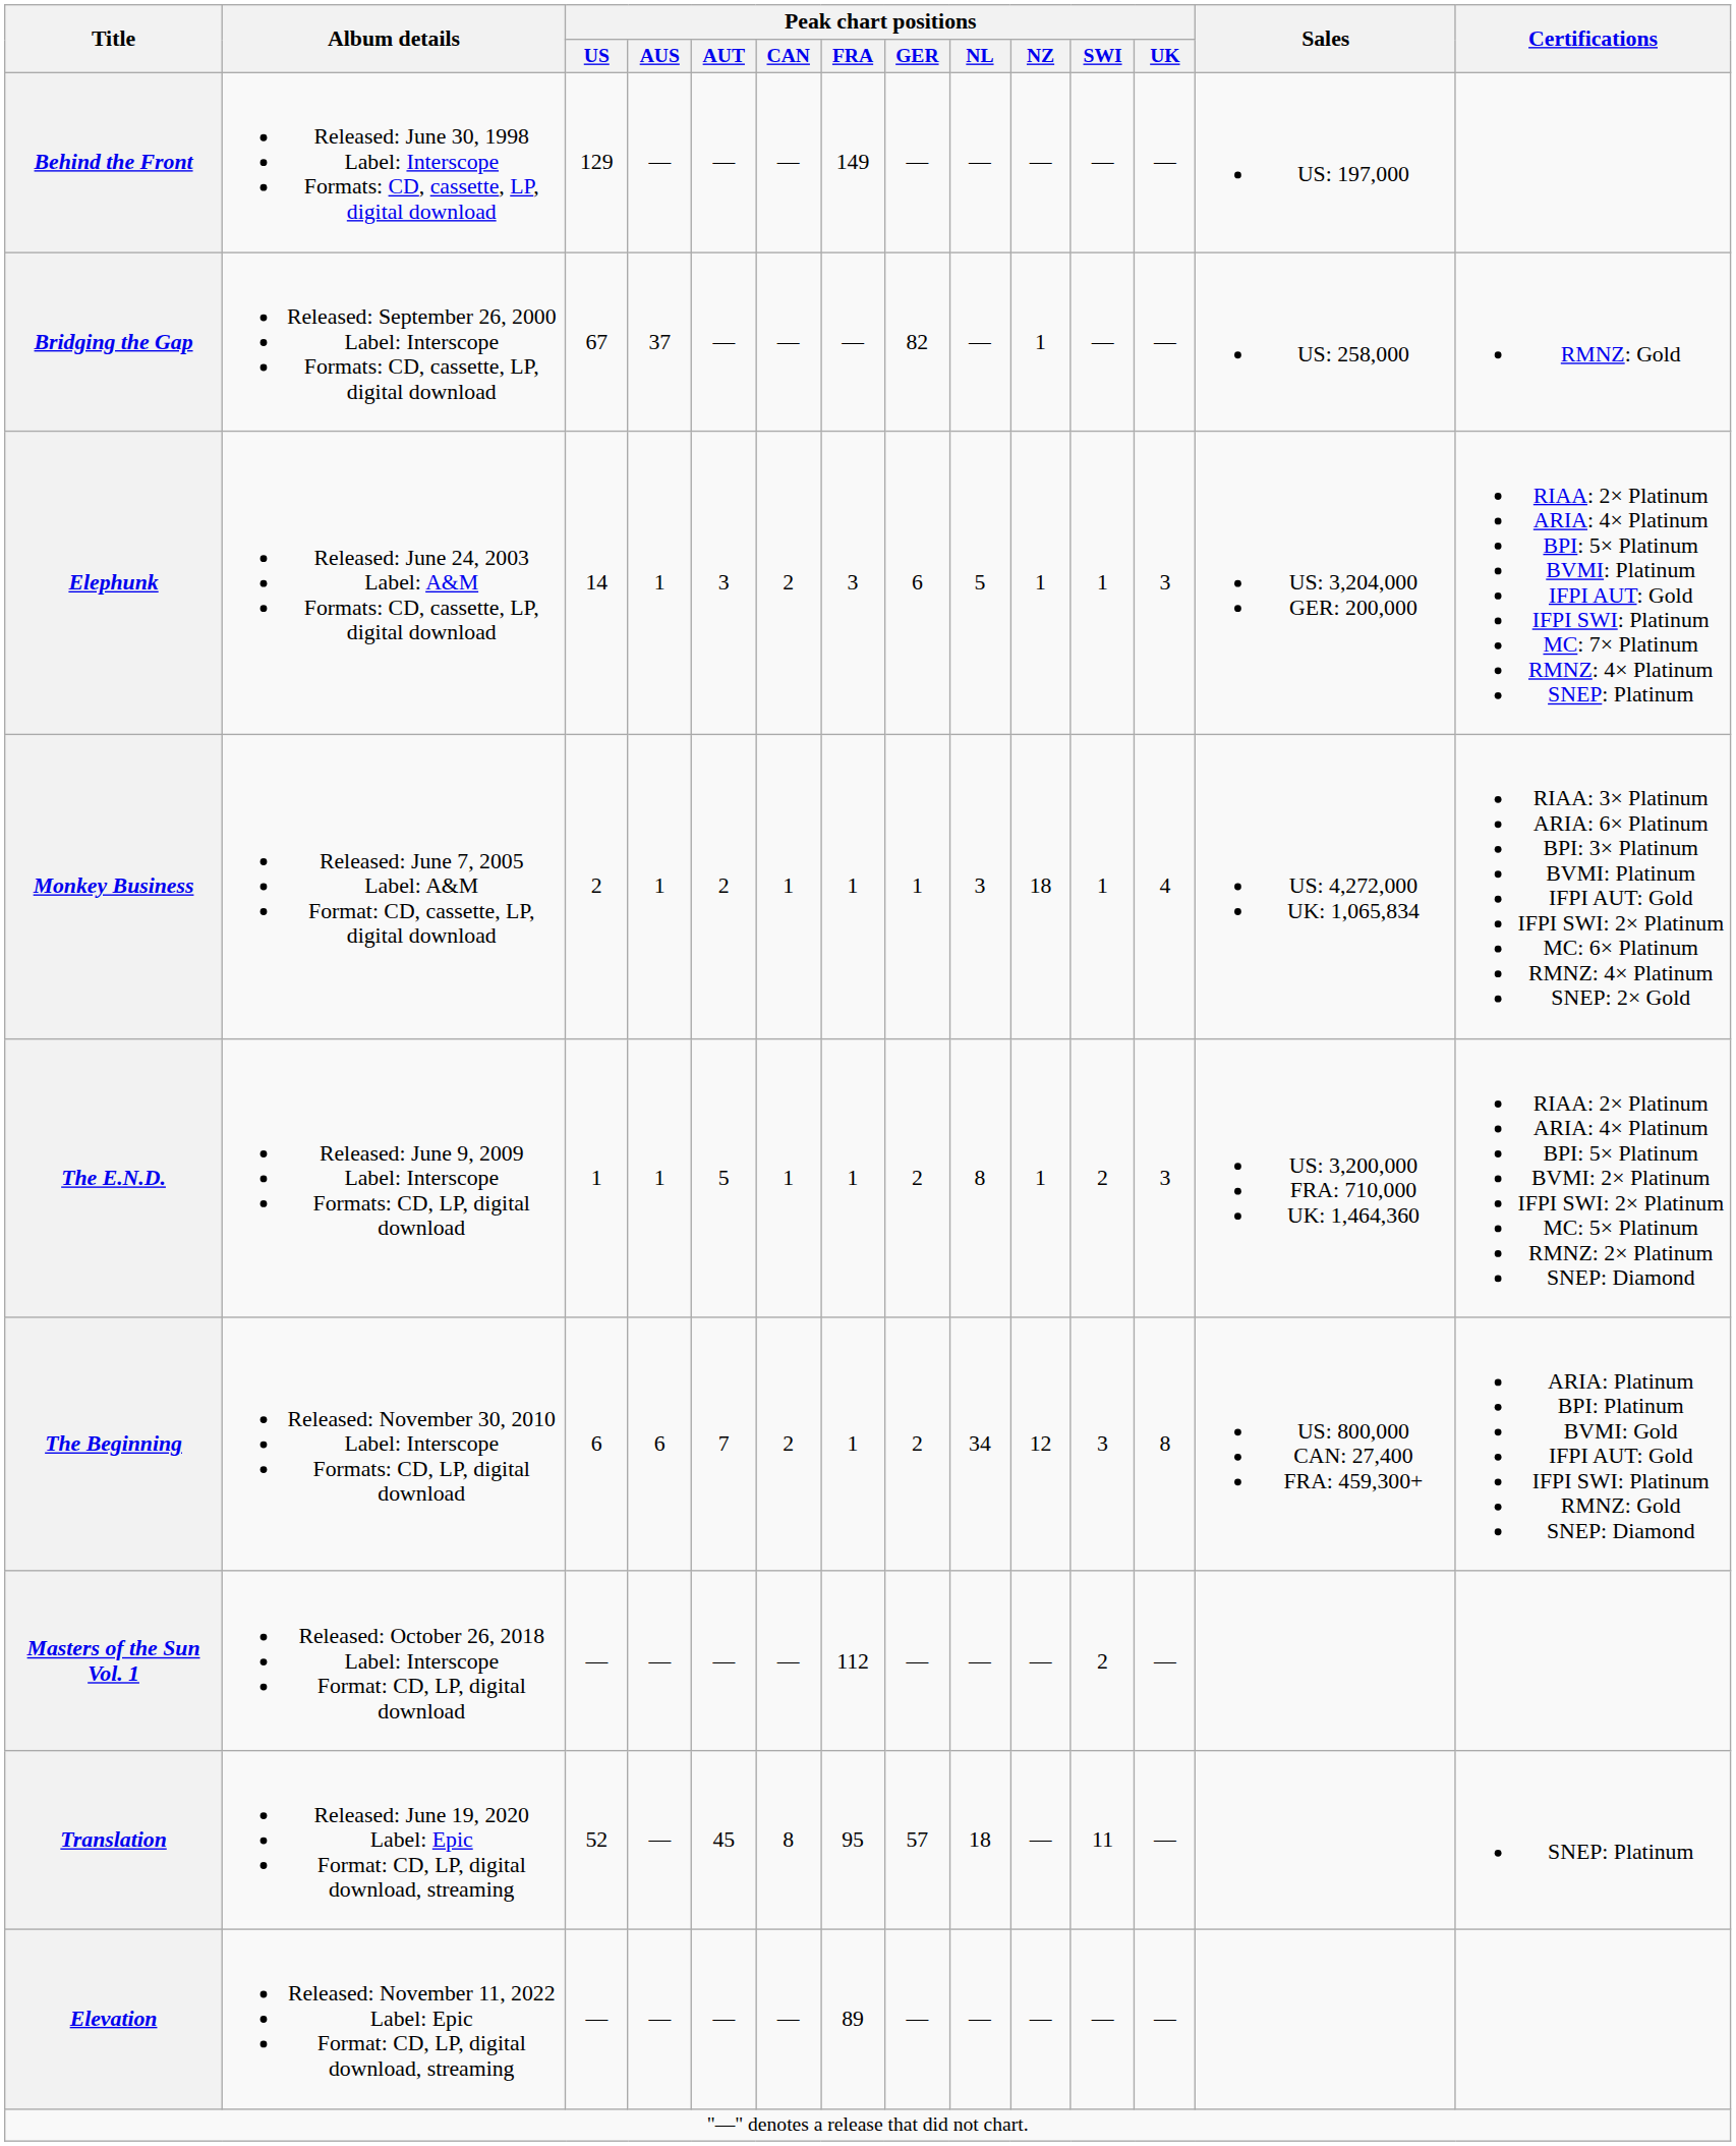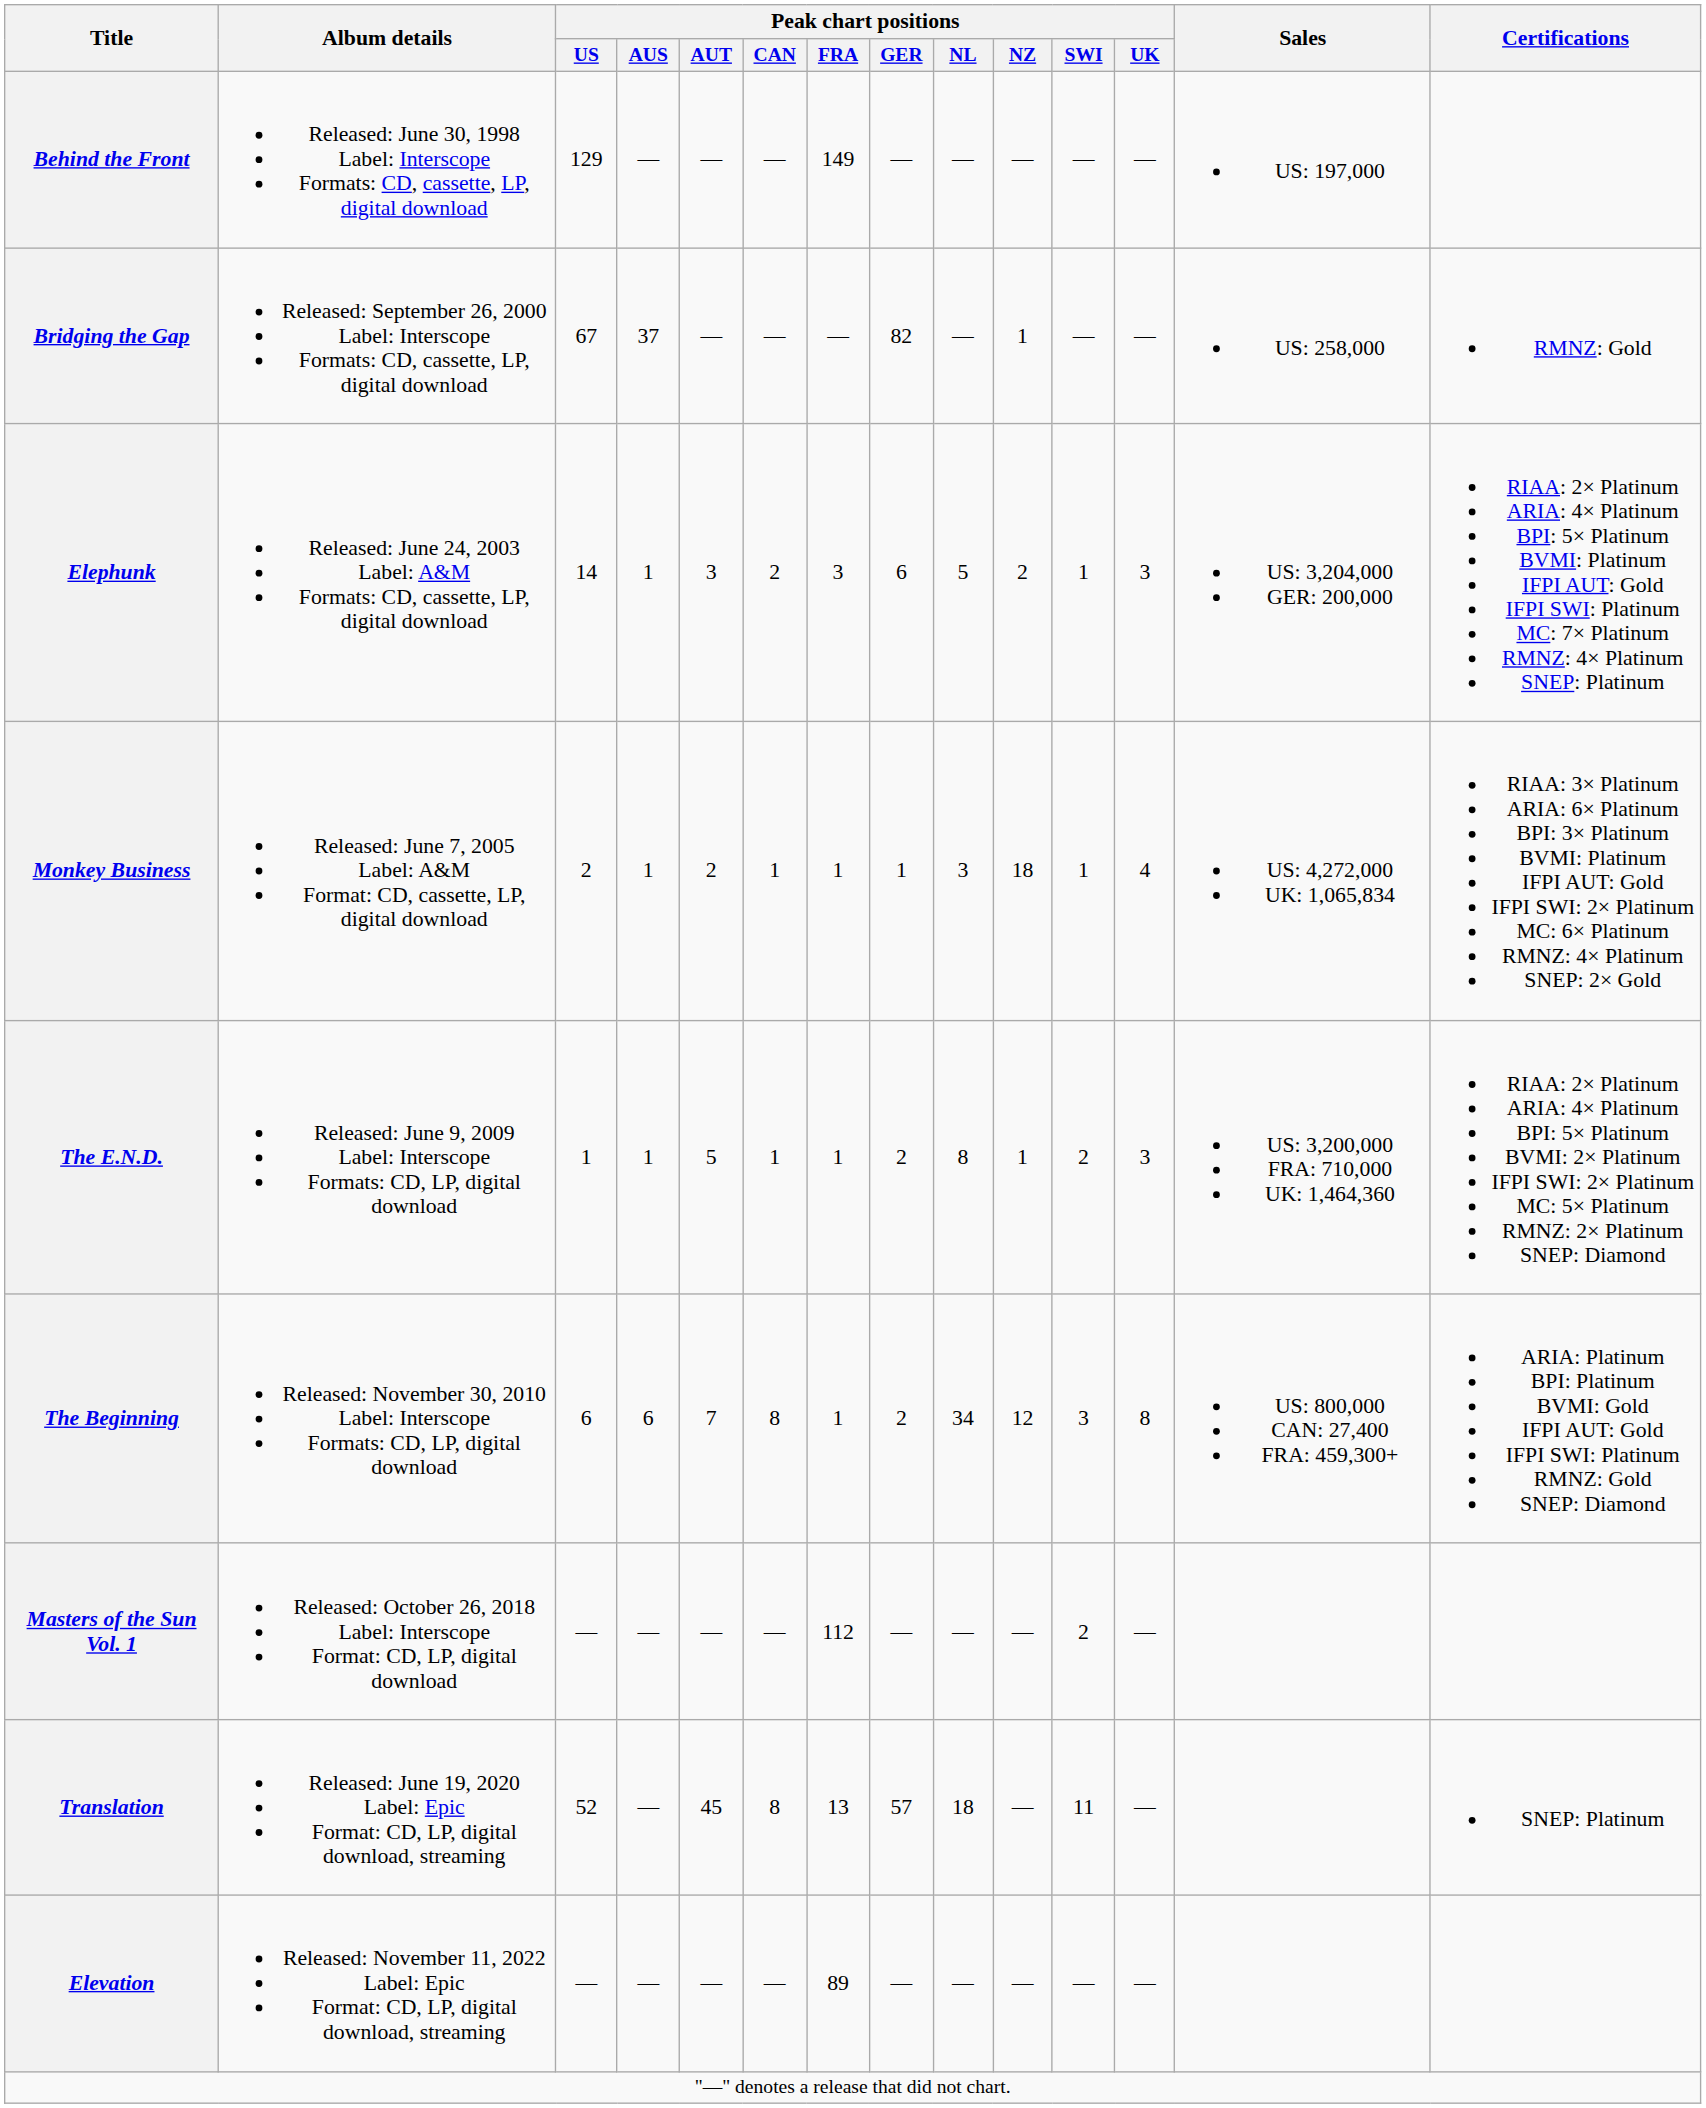 <table class="wikitable plainrowheaders" style="text-align:center;">
 <tr>
 <th scope="col" rowspan="2" style="width:11em;">Title</th>
 <th scope="col" rowspan="2" style="width:18em;">Album details</th>
 <th scope="col" colspan="10">Peak chart positions</th>
 <th scope="col" rowspan="2" style="width:13em;">Sales</th>
 <th scope="col" rowspan="2" style="width:14em;"><a href='#'>Certifications</a></th>
 </tr>
 <tr>
 <th scope="col" style="width:3em;font-size:90%;"><a href='#'>US</a><br></th>
 <th scope="col" style="width:3em;font-size:90%;"><a href='#'>AUS</a><br></th>
 <th scope="col" style="width:3em;font-size:90%;"><a href='#'>AUT</a><br></th>
 <th scope="col" style="width:3em;font-size:90%;"><a href='#'>CAN</a><br></th>
 <th scope="col" style="width:3em;font-size:90%;"><a href='#'>FRA</a><br></th>
 <th scope="col" style="width:3em;font-size:90%;"><a href='#'>GER</a><br></th>
 <th scope="col" style="width:3em;font-size:90%;"><a href='#'>NL</a><br></th>
 <th scope="col" style="width:3em;font-size:90%;"><a href='#'>NZ</a><br></th>
 <th scope="col" style="width:3em;font-size:90%;"><a href='#'>SWI</a><br></th>
 <th scope="col" style="width:3em;font-size:90%;"><a href='#'>UK</a><br></th>
 </tr>
 <tr>
 <th scope="row"><em><a href='#'>Behind the Front</a></em></th>
 <td><br><ul><li>Released: June 30, 1998</li><li>Label: <a href='#'>Interscope</a></li><li>Formats: <a href='#'>CD</a>, <a href='#'>cassette</a>, <a href='#'>LP</a>, <a href='#'>digital download</a></li></ul></td>
 <td>129</td>
 <td>—</td>
 <td>—</td>
 <td>—</td>
 <td>149</td>
 <td>—</td>
 <td>—</td>
 <td>—</td>
 <td>—</td>
 <td>—</td>
 <td><br><ul><li>US: 197,000</li></ul></td>
 <td></td>
 </tr>
 <tr>
 <th scope="row"><em><a href='#'>Bridging the Gap</a></em></th>
 <td><br><ul><li>Released: September 26, 2000</li><li>Label: Interscope</li><li>Formats: CD, cassette, LP, digital download</li></ul></td>
 <td>67</td>
 <td>37</td>
 <td>—</td>
 <td>—</td>
 <td>—</td>
 <td>82</td>
 <td>—</td>
 <td>1</td>
 <td>—</td>
 <td>—</td>
 <td><br><ul><li>US: 258,000</li></ul></td>
 <td><br><ul><li><a href='#'>RMNZ</a>: Gold</li></ul></td>
 </tr>
 <tr>
 <th scope="row"><em><a href='#'>Elephunk</a></em></th>
 <td><br><ul><li>Released: June 24, 2003</li><li>Label: <a href='#'>A&M</a></li><li>Formats: CD, cassette, LP, digital download</li></ul></td>
 <td>14</td>
 <td>1</td>
 <td>3</td>
 <td>2</td>
 <td>3</td>
 <td>6</td>
 <td>5</td>
-<td>1</td>
+<td>2</td>
 <td>1</td>
 <td>3</td>
 <td><br><ul><li>US: 3,204,000</li><li>GER: 200,000</li></ul></td>
 <td><br><ul><li><a href='#'>RIAA</a>: 2× Platinum</li><li><a href='#'>ARIA</a>: 4× Platinum</li><li><a href='#'>BPI</a>: 5× Platinum</li><li><a href='#'>BVMI</a>: Platinum</li><li><a href='#'>IFPI AUT</a>: Gold</li><li><a href='#'>IFPI SWI</a>: Platinum</li><li><a href='#'>MC</a>: 7× Platinum</li><li><a href='#'>RMNZ</a>: 4× Platinum</li><li><a href='#'>SNEP</a>: Platinum</li></ul></td>
 </tr>
 <tr>
 <th scope="row"><em><a href='#'>Monkey Business</a></em></th>
 <td><br><ul><li>Released: June 7, 2005</li><li>Label: A&M</li><li>Format: CD, cassette, LP, digital download</li></ul></td>
 <td>2</td>
 <td>1</td>
 <td>2</td>
 <td>1</td>
 <td>1</td>
 <td>1</td>
 <td>3</td>
 <td>18</td>
 <td>1</td>
 <td>4</td>
 <td><br><ul><li>US: 4,272,000</li><li>UK: 1,065,834</li></ul></td>
 <td><br><ul><li>RIAA: 3× Platinum</li><li>ARIA: 6× Platinum</li><li>BPI: 3× Platinum</li><li>BVMI: Platinum</li><li>IFPI AUT: Gold</li><li>IFPI SWI: 2× Platinum</li><li>MC: 6× Platinum</li><li>RMNZ: 4× Platinum</li><li>SNEP: 2× Gold</li></ul></td>
 </tr>
 <tr>
 <th scope="row"><em><a href='#'>The E.N.D.</a></em></th>
 <td><br><ul><li>Released: June 9, 2009</li><li>Label: Interscope</li><li>Formats: CD, LP, digital download</li></ul></td>
 <td>1</td>
 <td>1</td>
 <td>5</td>
 <td>1</td>
 <td>1</td>
 <td>2</td>
 <td>8</td>
 <td>1</td>
 <td>2</td>
 <td>3</td>
 <td><br><ul><li>US: 3,200,000</li><li>FRA: 710,000</li><li>UK: 1,464,360</li></ul></td>
 <td><br><ul><li>RIAA: 2× Platinum</li><li>ARIA: 4× Platinum</li><li>BPI: 5× Platinum</li><li>BVMI: 2× Platinum</li><li>IFPI SWI: 2× Platinum</li><li>MC: 5× Platinum</li><li>RMNZ: 2× Platinum</li><li>SNEP: Diamond</li></ul></td>
 </tr>
 <tr>
 <th scope="row"><em><a href='#'>The Beginning</a></em></th>
 <td><br><ul><li>Released: November 30, 2010</li><li>Label: Interscope</li><li>Formats: CD, LP, digital download</li></ul></td>
 <td>6</td>
 <td>6</td>
 <td>7</td>
-<td>2</td>
+<td>8</td>
 <td>1</td>
 <td>2</td>
 <td>34</td>
 <td>12</td>
 <td>3</td>
 <td>8</td>
 <td><br><ul><li>US: 800,000</li><li>CAN: 27,400</li><li>FRA: 459,300+ </li></ul></td>
 <td><br><ul><li>ARIA: Platinum</li><li>BPI: Platinum</li><li>BVMI: Gold</li><li>IFPI AUT: Gold</li><li>IFPI SWI: Platinum</li><li>RMNZ: Gold</li><li>SNEP: Diamond</li></ul></td>
 </tr>
 <tr>
 <th scope="row"><em><a href='#'>Masters of the Sun Vol. 1</a></em></th>
 <td><br><ul><li>Released: October 26, 2018</li><li>Label: Interscope</li><li>Format: CD, LP, digital download</li></ul></td>
 <td>—</td>
 <td>—</td>
 <td>—</td>
 <td>—</td>
 <td>112</td>
 <td>—</td>
 <td>—</td>
 <td>—</td>
 <td>2</td>
 <td>—</td>
 <td></td>
 <td></td>
 </tr>
 <tr>
 <th scope="row"><em><a href='#'>Translation</a></em></th>
 <td><br><ul><li>Released: June 19, 2020</li><li>Label: <a href='#'>Epic</a></li><li>Format: CD, LP, digital download, streaming</li></ul></td>
 <td>52</td>
 <td>—</td>
 <td>45</td>
 <td>8</td>
-<td>95</td>
+<td>13</td>
 <td>57</td>
 <td>18</td>
 <td>—</td>
 <td>11</td>
 <td>—</td>
 <td></td>
 <td><br><ul><li>SNEP: Platinum</li></ul></td>
 </tr>
 <tr>
 <th scope="row"><em><a href='#'>Elevation</a></em></th>
 <td><br><ul><li>Released: November 11, 2022</li><li>Label: Epic</li><li>Format: CD, LP, digital download, streaming</li></ul></td>
 <td>—</td>
 <td>—</td>
 <td>—</td>
 <td>—</td>
 <td>89</td>
 <td>—</td>
 <td>—</td>
 <td>—</td>
 <td>—</td>
 <td>—</td>
 <td></td>
 <td></td>
 </tr>
 <tr>
 <td colspan="14" style="text-align:center; font-size:90%;">"—" denotes a release that did not chart.</td>
 </tr>
 </table>
